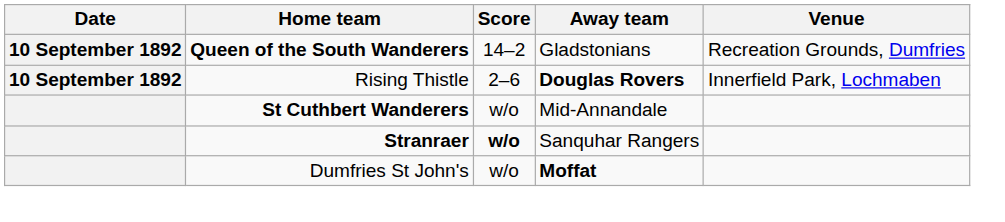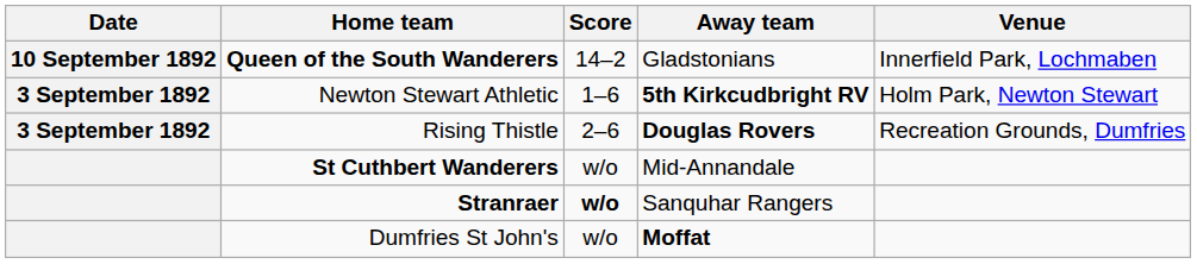 <table class="wikitable football-result-list" style="max-width: 80em; text-align: center">
 <tr>
 <th scope="col">Date</th>
 <th scope="col">Home team</th>
 <th scope="col">Score</th>
 <th scope="col">Away team</th>
 <th scope="col">Venue</th>
 </tr>
 <tr>
 <th scope="row">10 September 1892</th>
 <td align=right><strong>Queen of the South Wanderers</strong></td>
 <td>14–2</td>
 <td align=left>Gladstonians</td>
-<td align=left>Recreation Grounds, <a href='#'>Dumfries</a></td>
+<td align=left>Innerfield Park, <a href='#'>Lochmaben</a></td>
 </tr>
 <tr>
-<th scope="row">10 September 1892</th>
+<th scope="row">3 September 1892</th>
+<td align=right>Newton Stewart Athletic</td>
+<td>1–6</td>
+<td align=left><strong>5th Kirkcudbright RV</strong></td>
+<td align=left>Holm Park, <a href='#'>Newton Stewart</a></td>
+</tr>
+<tr>
+<th scope="row">3 September 1892</th>
 <td align=right>Rising Thistle</td>
 <td>2–6</td>
 <td align=left><strong>Douglas Rovers</strong></td>
-<td align=left>Innerfield Park, <a href='#'>Lochmaben</a></td>
+<td align=left>Recreation Grounds, <a href='#'>Dumfries</a></td>
 </tr>
 <tr>
 <th scope="row"></th>
 <td align=right><strong>St Cuthbert Wanderers</strong></td>
 <td>w/o</td>
 <td align=left>Mid-Annandale</td>
 <td></td>
 </tr>
 <tr>
 <th scope="row"></th>
 <td align=right><strong>Stranraer</strong></td>
 <td><strong>w/o</strong></td>
 <td align=left>Sanquhar Rangers</td>
 <td></td>
 </tr>
 <tr>
 <th scope="row"></th>
 <td align=right>Dumfries St John's</td>
 <td>w/o</td>
 <td align=left><strong>Moffat</strong></td>
 <td></td>
 </tr>
 </table>
